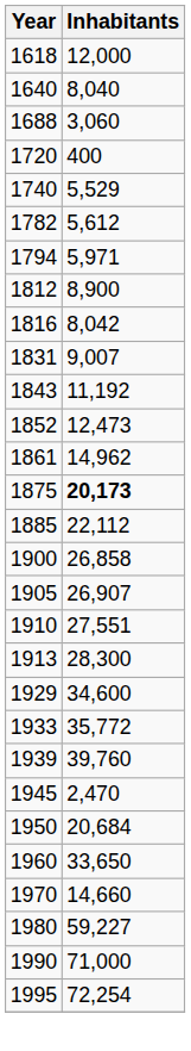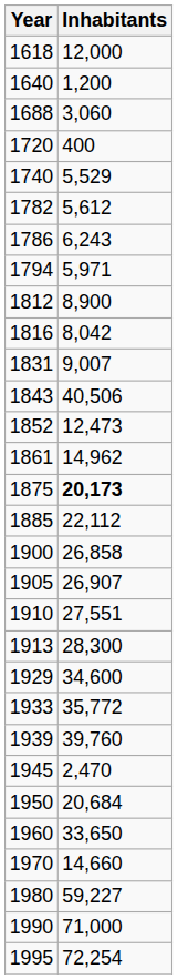 <table class="wikitable">
 <tr>
 <th>Year</th>
 <th>Inhabitants</th>
 </tr>
 <tr>
 <td>1618</td>
 <td>12,000</td>
 </tr>
 <tr>
 <td>1640</td>
-<td>8,040</td>
+<td>1,200</td>
 </tr>
 <tr>
 <td>1688</td>
 <td>3,060</td>
 </tr>
 <tr>
 <td>1720</td>
 <td>400</td>
 </tr>
 <tr>
 <td>1740</td>
 <td>5,529</td>
 </tr>
 <tr>
 <td>1782</td>
 <td>5,612</td>
+</tr>
+<tr>
+<td>1786</td>
+<td>6,243</td>
 </tr>
 <tr>
 <td>1794</td>
 <td>5,971</td>
 </tr>
 <tr>
 <td>1812</td>
 <td>8,900</td>
 </tr>
 <tr>
 <td>1816</td>
 <td>8,042</td>
 </tr>
 <tr>
 <td>1831</td>
 <td>9,007</td>
 </tr>
 <tr>
 <td>1843</td>
-<td>11,192</td>
+<td>40,506</td>
 </tr>
 <tr>
 <td>1852</td>
 <td>12,473</td>
 </tr>
 <tr>
 <td>1861</td>
 <td>14,962</td>
 </tr>
 <tr>
 <td>1875</td>
 <td><strong>20,173</strong></td>
 </tr>
 <tr>
 <td>1885</td>
 <td>22,112</td>
 </tr>
 <tr>
 <td>1900</td>
 <td>26,858</td>
 </tr>
 <tr>
 <td>1905</td>
 <td>26,907</td>
 </tr>
 <tr>
 <td>1910</td>
 <td>27,551</td>
 </tr>
 <tr>
 <td>1913</td>
 <td>28,300</td>
 </tr>
 <tr>
 <td>1929</td>
 <td>34,600</td>
 </tr>
 <tr>
 <td>1933</td>
 <td>35,772</td>
 </tr>
 <tr>
 <td>1939</td>
 <td>39,760</td>
 </tr>
 <tr>
 <td>1945</td>
 <td>2,470</td>
 </tr>
 <tr>
 <td>1950</td>
 <td>20,684</td>
 </tr>
 <tr>
 <td>1960</td>
 <td>33,650</td>
 </tr>
 <tr>
 <td>1970</td>
 <td>14,660</td>
 </tr>
 <tr>
 <td>1980</td>
 <td>59,227</td>
 </tr>
 <tr>
 <td>1990</td>
 <td>71,000</td>
 </tr>
 <tr>
 <td>1995</td>
 <td>72,254</td>
 </tr>
 <tr>
 </tr>
 </table>
